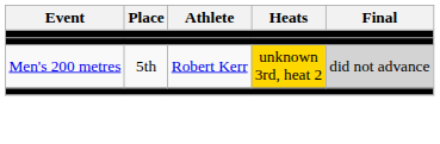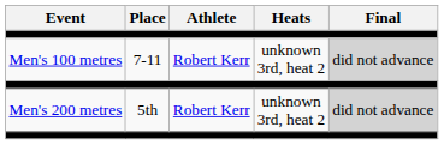 <table class=wikitable>
 <tr>
 <th>Event</th>
 <th>Place</th>
 <th>Athlete</th>
 <th>Heats</th>
 <th>Final</th>
 </tr>
 <tr bgcolor=black>
 <td colspan=5></td>
 </tr>
+<tr align=center>
+<td><a href='#'>Men's 100 metres</a></td>
+<td>7-11</td>
+<td align=left><a href='#'>Robert Kerr</a></td>
+<td>unknown <br> 3rd, heat 2</td>
+<td bgcolor=lightgray>did not advance</td>
+</tr>
 <tr bgcolor=black>
 <td colspan=5></td>
 </tr>
 <tr align=center>
 <td><a href='#'>Men's 200 metres</a></td>
 <td>5th</td>
 <td align=left><a href='#'>Robert Kerr</a></td>
-<td style="background: gold;">unknown <br> 3rd, heat 2</td>
+<td>unknown <br> 3rd, heat 2</td>
 <td bgcolor=lightgray>did not advance</td>
 </tr>
 <tr bgcolor=black>
 <td colspan=5></td>
 </tr>
 </table>
